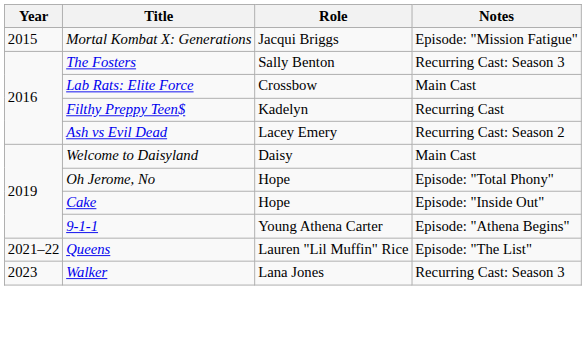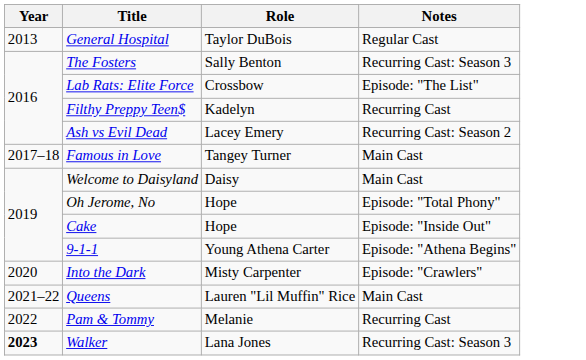 <table class="wikitable sortable">
 <tr>
 <th>Year</th>
 <th>Title</th>
 <th>Role</th>
 <th>Notes</th>
 </tr>
 <tr>
-<td>2015</td>
-<td><em>Mortal Kombat X: Generations</em></td>
-<td>Jacqui Briggs</td>
-<td>Episode: "Mission Fatigue"</td>
+<td>2013</td>
+<td><em><a href='#'>General Hospital</a></em></td>
+<td>Taylor DuBois</td>
+<td>Regular Cast</td>
 </tr>
 <tr>
 <td rowspan="4">2016</td>
 <td><em><a href='#'>The Fosters</a></em></td>
 <td>Sally Benton</td>
 <td>Recurring Cast: Season 3</td>
 </tr>
 <tr>
 <td><em><a href='#'>Lab Rats: Elite Force</a></em></td>
 <td>Crossbow</td>
-<td>Main Cast</td>
+<td>Episode: "The List"</td>
 </tr>
 <tr>
 <td><em><a href='#'>Filthy Preppy Teen$</a></em></td>
 <td>Kadelyn</td>
 <td>Recurring Cast</td>
 </tr>
 <tr>
 <td><em><a href='#'>Ash vs Evil Dead</a></em></td>
 <td>Lacey Emery</td>
 <td>Recurring Cast: Season 2</td>
+</tr>
+<tr>
+<td>2017–18</td>
+<td><em><a href='#'>Famous in Love</a></em></td>
+<td>Tangey Turner</td>
+<td>Main Cast</td>
 </tr>
 <tr>
 <td rowspan="4">2019</td>
 <td><em>Welcome to Daisyland</em></td>
 <td>Daisy</td>
 <td>Main Cast</td>
 </tr>
 <tr>
 <td><em>Oh Jerome, No</em></td>
 <td>Hope</td>
 <td>Episode: "Total Phony"</td>
 </tr>
 <tr>
 <td><a href='#'><em>Cake</em></a></td>
 <td>Hope</td>
 <td>Episode: "Inside Out"</td>
 </tr>
 <tr>
 <td><em><a href='#'>9-1-1</a></em></td>
 <td>Young Athena Carter</td>
 <td>Episode: "Athena Begins"</td>
 </tr>
 <tr>
+<td>2020</td>
+<td><em><a href='#'>Into the Dark</a></em></td>
+<td>Misty Carpenter</td>
+<td>Episode: "Crawlers"</td>
+</tr>
+<tr>
 <td>2021–22</td>
 <td><em><a href='#'>Queens</a></em></td>
 <td>Lauren "Lil Muffin" Rice</td>
-<td>Episode: "The List"</td>
+<td>Main Cast</td>
 </tr>
 <tr>
-<td>2023</td>
+<td>2022</td>
+<td><em><a href='#'>Pam & Tommy</a></em></td>
+<td>Melanie</td>
+<td>Recurring Cast</td>
+</tr>
+<tr>
+<td><strong>2023</strong></td>
 <td><em><a href='#'>Walker</a></em></td>
 <td>Lana Jones</td>
 <td>Recurring Cast: Season 3</td>
 </tr>
 </table>
